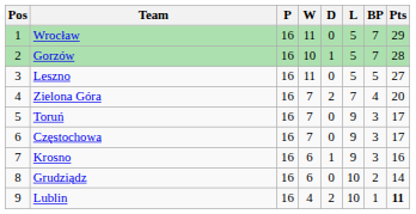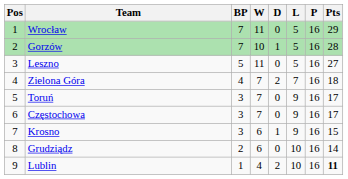 <table class="wikitable" style="font-size: 100%">
 <tr>
 <th width=20>Pos</th>
 <th width=300>Team</th>
-<th width=20>P</th>
+<th width=20>BP</th>
 <th width=20>W</th>
 <th width=20>D</th>
 <th width=20>L</th>
-<th width=20>BP</th>
+<th width=20>P</th>
 <th width=20>Pts</th>
 </tr>
 <tr align=center style="background:#ACE1AF;">
 <td>1</td>
 <td align="left"><a href='#'>Wrocław</a></td>
-<td>16</td>
+<td>7</td>
 <td>11</td>
 <td>0</td>
 <td>5</td>
-<td>7</td>
+<td>16</td>
 <td>29</td>
 </tr>
 <tr align=center style="background:#ACE1AF;">
 <td>2</td>
 <td align="left"><a href='#'>Gorzów</a></td>
-<td>16</td>
+<td>7</td>
 <td>10</td>
 <td>1</td>
 <td>5</td>
-<td>7</td>
+<td>16</td>
 <td>28</td>
 </tr>
 <tr align=center style=>
 <td>3</td>
 <td align="left"><a href='#'>Leszno</a></td>
-<td>16</td>
+<td>5</td>
 <td>11</td>
 <td>0</td>
 <td>5</td>
-<td>5</td>
+<td>16</td>
 <td>27</td>
 </tr>
 <tr align=center style=>
 <td>4</td>
 <td align="left"><a href='#'>Zielona Góra</a></td>
-<td>16</td>
+<td>4</td>
 <td>7</td>
 <td>2</td>
 <td>7</td>
-<td>4</td>
-<td>20</td>
+<td>16</td>
+<td>18</td>
 </tr>
 <tr align=center style=>
 <td>5</td>
 <td align="left"><a href='#'>Toruń</a></td>
-<td>16</td>
+<td>3</td>
 <td>7</td>
 <td>0</td>
 <td>9</td>
-<td>3</td>
+<td>16</td>
 <td>17</td>
 </tr>
 <tr align=center style=>
 <td>6</td>
 <td align="left"><a href='#'>Częstochowa</a></td>
-<td>16</td>
+<td>3</td>
 <td>7</td>
 <td>0</td>
 <td>9</td>
-<td>3</td>
+<td>16</td>
 <td>17</td>
 </tr>
 <tr align=center>
 <td>7</td>
 <td align="left"><a href='#'>Krosno</a></td>
-<td>16</td>
+<td>3</td>
 <td>6</td>
 <td>1</td>
 <td>9</td>
-<td>3</td>
 <td>16</td>
+<td>15</td>
 </tr>
 <tr align=center style=>
 <td>8</td>
 <td align="left"><a href='#'>Grudziądz</a></td>
-<td>16</td>
+<td>2</td>
 <td>6</td>
 <td>0</td>
 <td>10</td>
-<td>2</td>
+<td>16</td>
 <td>14</td>
 </tr>
 <tr align=center>
 <td>9</td>
 <td align="left"><a href='#'>Lublin</a></td>
-<td>16</td>
+<td>1</td>
 <td>4</td>
 <td>2</td>
 <td>10</td>
-<td>1</td>
+<td>16</td>
 <td><strong>11</strong></td>
 </tr>
 </table>
